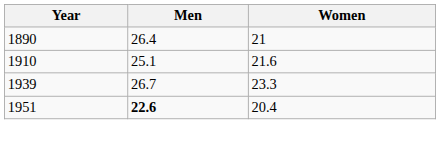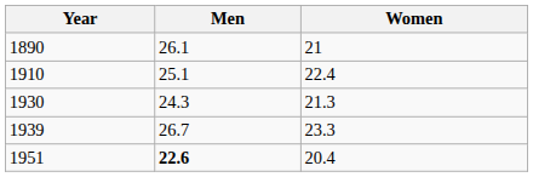 <table class="wikitable" style=width:30em>
 <tr>
 <th>Year</th>
 <th>Men</th>
 <th>Women</th>
 </tr>
 <tr>
 <td>1890</td>
-<td>26.4</td>
+<td>26.1</td>
 <td>21</td>
 </tr>
 <tr>
 <td>1910</td>
 <td>25.1</td>
-<td>21.6</td>
+<td>22.4</td>
+</tr>
+<tr>
+<td>1930</td>
+<td>24.3</td>
+<td>21.3</td>
 </tr>
 <tr>
 <td>1939</td>
 <td>26.7</td>
 <td>23.3</td>
 </tr>
 <tr>
 <td>1951</td>
 <td><strong>22.6</strong></td>
 <td>20.4</td>
 </tr>
 </table>
